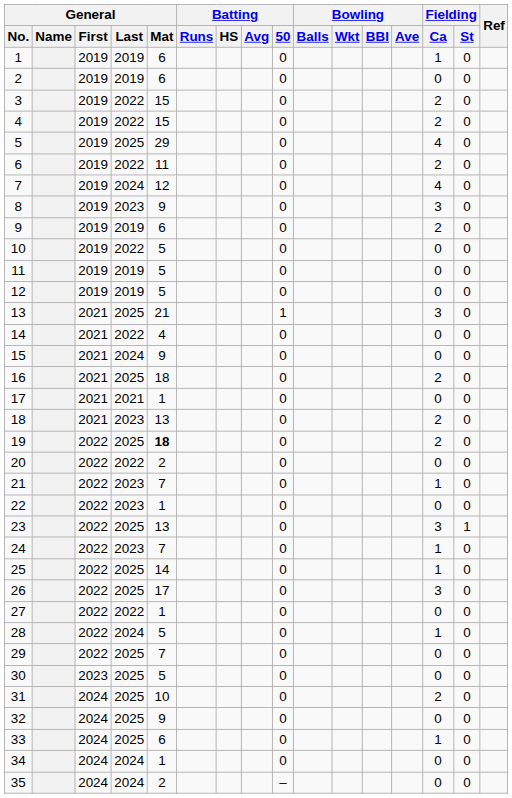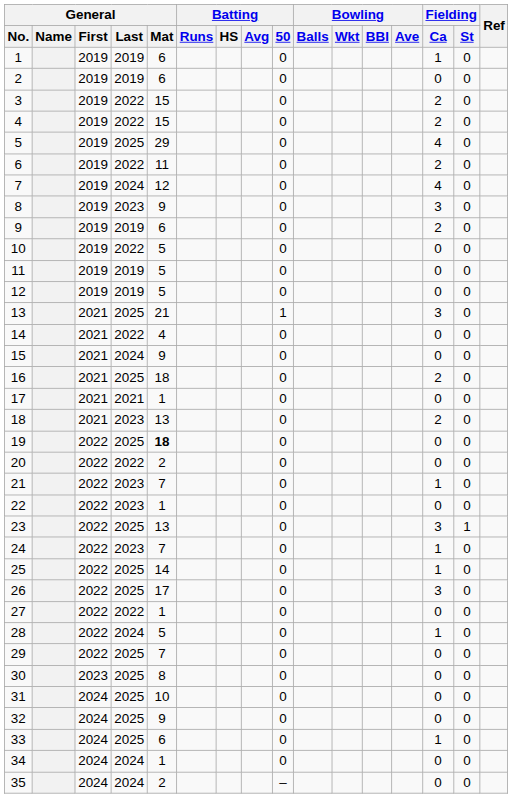 <table class="wikitable plainrowheaders sortable">
 <tr align="center">
 <th scope="col" colspan=5 class="unsortable">General</th>
 <th scope="col" colspan=4 class="unsortable"><a href='#'>Batting</a></th>
 <th scope="col" colspan=4 class="unsortable"><a href='#'>Bowling</a></th>
 <th scope="col" colspan=2 class="unsortable"><a href='#'>Fielding</a></th>
 <th scope="col" rowspan=2 class="unsortable">Ref</th>
 </tr>
 <tr align="center">
 <th scope="col">No.</th>
 <th scope="col">Name</th>
 <th scope="col">First</th>
 <th scope="col">Last</th>
 <th scope="col">Mat</th>
 <th scope="col"><a href='#'>Runs</a></th>
 <th scope="col">HS</th>
 <th scope="col"><a href='#'>Avg</a></th>
 <th scope="col"><a href='#'>50</a></th>
 <th scope="col"><a href='#'>Balls</a></th>
 <th scope="col"><a href='#'>Wkt</a></th>
 <th scope="col"><a href='#'>BBI</a></th>
 <th scope="col"><a href='#'>Ave</a></th>
 <th scope="col"><a href='#'>Ca</a></th>
 <th scope="col"><a href='#'>St</a></th>
 </tr>
 <tr align="center">
 <td>1</td>
 <th scope="row"></th>
 <td>2019</td>
 <td>2019</td>
 <td>6</td>
 <td></td>
 <td></td>
 <td></td>
 <td>0</td>
 <td></td>
 <td></td>
 <td></td>
 <td></td>
 <td>1</td>
 <td>0</td>
 <td></td>
 </tr>
 <tr align="center">
 <td>2</td>
 <th scope="row"></th>
 <td>2019</td>
 <td>2019</td>
 <td>6</td>
 <td></td>
 <td></td>
 <td></td>
 <td>0</td>
 <td></td>
 <td></td>
 <td></td>
 <td></td>
 <td>0</td>
 <td>0</td>
 <td></td>
 </tr>
 <tr align="center">
 <td>3</td>
 <th scope="row"></th>
 <td>2019</td>
 <td>2022</td>
 <td>15</td>
 <td></td>
 <td></td>
 <td></td>
 <td>0</td>
 <td></td>
 <td></td>
 <td></td>
 <td></td>
 <td>2</td>
 <td>0</td>
 <td></td>
 </tr>
 <tr align="center">
 <td>4</td>
 <th scope="row"></th>
 <td>2019</td>
 <td>2022</td>
 <td>15</td>
 <td></td>
 <td></td>
 <td></td>
 <td>0</td>
 <td></td>
 <td></td>
 <td></td>
 <td></td>
 <td>2</td>
 <td>0</td>
 <td></td>
 </tr>
 <tr align="center">
 <td>5</td>
 <th scope="row"></th>
 <td>2019</td>
 <td>2025</td>
 <td>29</td>
 <td></td>
 <td></td>
 <td></td>
 <td>0</td>
 <td></td>
 <td></td>
 <td></td>
 <td></td>
 <td>4</td>
 <td>0</td>
 <td></td>
 </tr>
 <tr align="center">
 <td>6</td>
 <th scope="row"></th>
 <td>2019</td>
 <td>2022</td>
 <td>11</td>
 <td></td>
 <td></td>
 <td></td>
 <td>0</td>
 <td></td>
 <td></td>
 <td></td>
 <td></td>
 <td>2</td>
 <td>0</td>
 <td></td>
 </tr>
 <tr align="center">
 <td>7</td>
 <th scope="row"></th>
 <td>2019</td>
 <td>2024</td>
 <td>12</td>
 <td></td>
 <td></td>
 <td></td>
 <td>0</td>
 <td></td>
 <td></td>
 <td></td>
 <td></td>
 <td>4</td>
 <td>0</td>
 <td></td>
 </tr>
 <tr align="center">
 <td>8</td>
 <th scope="row"></th>
 <td>2019</td>
 <td>2023</td>
 <td>9</td>
 <td></td>
 <td></td>
 <td></td>
 <td>0</td>
 <td></td>
 <td></td>
 <td></td>
 <td></td>
 <td>3</td>
 <td>0</td>
 <td></td>
 </tr>
 <tr align="center">
 <td>9</td>
 <th scope="row"></th>
 <td>2019</td>
 <td>2019</td>
 <td>6</td>
 <td></td>
 <td></td>
 <td></td>
 <td>0</td>
 <td></td>
 <td></td>
 <td></td>
 <td></td>
 <td>2</td>
 <td>0</td>
 <td></td>
 </tr>
 <tr align="center">
 <td>10</td>
 <th scope="row"></th>
 <td>2019</td>
 <td>2022</td>
 <td>5</td>
 <td></td>
 <td></td>
 <td></td>
 <td>0</td>
 <td></td>
 <td></td>
 <td></td>
 <td></td>
 <td>0</td>
 <td>0</td>
 <td></td>
 </tr>
 <tr align="center">
 <td>11</td>
 <th scope="row"></th>
 <td>2019</td>
 <td>2019</td>
 <td>5</td>
 <td></td>
 <td></td>
 <td></td>
 <td>0</td>
 <td></td>
 <td></td>
 <td></td>
 <td></td>
 <td>0</td>
 <td>0</td>
 <td></td>
 </tr>
 <tr align="center">
 <td>12</td>
 <th scope="row"></th>
 <td>2019</td>
 <td>2019</td>
 <td>5</td>
 <td></td>
 <td></td>
 <td></td>
 <td>0</td>
 <td></td>
 <td></td>
 <td></td>
 <td></td>
 <td>0</td>
 <td>0</td>
 <td></td>
 </tr>
 <tr align="center">
 <td>13</td>
 <th scope="row"></th>
 <td>2021</td>
 <td>2025</td>
 <td>21</td>
 <td></td>
 <td></td>
 <td></td>
 <td>1</td>
 <td></td>
 <td></td>
 <td></td>
 <td></td>
 <td>3</td>
 <td>0</td>
 <td></td>
 </tr>
 <tr align="center">
 <td>14</td>
 <th scope="row"></th>
 <td>2021</td>
 <td>2022</td>
 <td>4</td>
 <td></td>
 <td></td>
 <td></td>
 <td>0</td>
 <td></td>
 <td></td>
 <td></td>
 <td></td>
 <td>0</td>
 <td>0</td>
 <td></td>
 </tr>
 <tr align="center">
 <td>15</td>
 <th scope="row"></th>
 <td>2021</td>
 <td>2024</td>
 <td>9</td>
 <td></td>
 <td></td>
 <td></td>
 <td>0</td>
 <td></td>
 <td></td>
 <td></td>
 <td></td>
 <td>0</td>
 <td>0</td>
 <td></td>
 </tr>
 <tr align="center">
 <td>16</td>
 <th scope="row"></th>
 <td>2021</td>
 <td>2025</td>
 <td>18</td>
 <td></td>
 <td></td>
 <td></td>
 <td>0</td>
 <td></td>
 <td></td>
 <td></td>
 <td></td>
 <td>2</td>
 <td>0</td>
 <td></td>
 </tr>
 <tr align="center">
 <td>17</td>
 <th scope="row"></th>
 <td>2021</td>
 <td>2021</td>
 <td>1</td>
 <td></td>
 <td></td>
 <td></td>
 <td>0</td>
 <td></td>
 <td></td>
 <td></td>
 <td></td>
 <td>0</td>
 <td>0</td>
 <td></td>
 </tr>
 <tr align="center">
 <td>18</td>
 <th scope="row"></th>
 <td>2021</td>
 <td>2023</td>
 <td>13</td>
 <td></td>
 <td></td>
 <td></td>
 <td>0</td>
 <td></td>
 <td></td>
 <td></td>
 <td></td>
 <td>2</td>
 <td>0</td>
 <td></td>
 </tr>
 <tr align="center">
 <td>19</td>
 <th scope="row"></th>
 <td>2022</td>
 <td>2025</td>
 <td><strong>18</strong></td>
 <td></td>
 <td></td>
 <td></td>
 <td>0</td>
 <td></td>
 <td></td>
 <td></td>
 <td></td>
-<td>2</td>
+<td>0</td>
 <td>0</td>
 <td></td>
 </tr>
 <tr align="center">
 <td>20</td>
 <th scope="row"></th>
 <td>2022</td>
 <td>2022</td>
 <td>2</td>
 <td></td>
 <td></td>
 <td></td>
 <td>0</td>
 <td></td>
 <td></td>
 <td></td>
 <td></td>
 <td>0</td>
 <td>0</td>
 <td></td>
 </tr>
 <tr align="center">
 <td>21</td>
 <th scope="row"></th>
 <td>2022</td>
 <td>2023</td>
 <td>7</td>
 <td></td>
 <td></td>
 <td></td>
 <td>0</td>
 <td></td>
 <td></td>
 <td></td>
 <td></td>
 <td>1</td>
 <td>0</td>
 <td></td>
 </tr>
 <tr align="center">
 <td>22</td>
 <th scope="row"></th>
 <td>2022</td>
 <td>2023</td>
 <td>1</td>
 <td></td>
 <td></td>
 <td></td>
 <td>0</td>
 <td></td>
 <td></td>
 <td></td>
 <td></td>
 <td>0</td>
 <td>0</td>
 <td></td>
 </tr>
 <tr align="center">
 <td>23</td>
 <th scope="row"></th>
 <td>2022</td>
 <td>2025</td>
 <td>13</td>
 <td></td>
 <td></td>
 <td></td>
 <td>0</td>
 <td></td>
 <td></td>
 <td></td>
 <td></td>
 <td>3</td>
 <td>1</td>
 <td></td>
 </tr>
 <tr align="center">
 <td>24</td>
 <th scope="row"></th>
 <td>2022</td>
 <td>2023</td>
 <td>7</td>
 <td></td>
 <td></td>
 <td></td>
 <td>0</td>
 <td></td>
 <td></td>
 <td></td>
 <td></td>
 <td>1</td>
 <td>0</td>
 <td></td>
 </tr>
 <tr align="center">
 <td>25</td>
 <th scope="row"></th>
 <td>2022</td>
 <td>2025</td>
 <td>14</td>
 <td></td>
 <td></td>
 <td></td>
 <td>0</td>
 <td></td>
 <td></td>
 <td></td>
 <td></td>
 <td>1</td>
 <td>0</td>
 <td></td>
 </tr>
 <tr align="center">
 <td>26</td>
 <th scope="row"></th>
 <td>2022</td>
 <td>2025</td>
 <td>17</td>
 <td></td>
 <td></td>
 <td></td>
 <td>0</td>
 <td></td>
 <td></td>
 <td></td>
 <td></td>
 <td>3</td>
 <td>0</td>
 <td></td>
 </tr>
 <tr align="center">
 <td>27</td>
 <th scope="row"></th>
 <td>2022</td>
 <td>2022</td>
 <td>1</td>
 <td></td>
 <td></td>
 <td></td>
 <td>0</td>
 <td></td>
 <td></td>
 <td></td>
 <td></td>
 <td>0</td>
 <td>0</td>
 <td></td>
 </tr>
 <tr align="center">
 <td>28</td>
 <th scope="row"></th>
 <td>2022</td>
 <td>2024</td>
 <td>5</td>
 <td></td>
 <td></td>
 <td></td>
 <td>0</td>
 <td></td>
 <td></td>
 <td></td>
 <td></td>
 <td>1</td>
 <td>0</td>
 <td></td>
 </tr>
 <tr align="center">
 <td>29</td>
 <th scope="row"></th>
 <td>2022</td>
 <td>2025</td>
 <td>7</td>
 <td></td>
 <td></td>
 <td></td>
 <td>0</td>
 <td></td>
 <td></td>
 <td></td>
 <td></td>
 <td>0</td>
 <td>0</td>
 <td></td>
 </tr>
 <tr align="center">
 <td>30</td>
 <th scope="row"></th>
 <td>2023</td>
 <td>2025</td>
-<td>5</td>
+<td>8</td>
 <td></td>
 <td></td>
 <td></td>
 <td>0</td>
 <td></td>
 <td></td>
 <td></td>
 <td></td>
 <td>0</td>
 <td>0</td>
 <td></td>
 </tr>
 <tr align="center">
 <td>31</td>
 <th scope="row"></th>
 <td>2024</td>
 <td>2025</td>
 <td>10</td>
 <td></td>
 <td></td>
 <td></td>
 <td>0</td>
 <td></td>
 <td></td>
 <td></td>
 <td></td>
-<td>2</td>
+<td>0</td>
 <td>0</td>
 <td></td>
 </tr>
 <tr align="center">
 <td>32</td>
 <th scope="row"></th>
 <td>2024</td>
 <td>2025</td>
 <td>9</td>
 <td></td>
 <td></td>
 <td></td>
 <td>0</td>
 <td></td>
 <td></td>
 <td></td>
 <td></td>
 <td>0</td>
 <td>0</td>
 <td></td>
 </tr>
 <tr align="center">
 <td>33</td>
 <th scope="row"></th>
 <td>2024</td>
 <td>2025</td>
 <td>6</td>
 <td></td>
 <td></td>
 <td></td>
 <td>0</td>
 <td></td>
 <td></td>
 <td></td>
 <td></td>
 <td>1</td>
 <td>0</td>
 <td></td>
 </tr>
 <tr align="center">
 <td>34</td>
 <th scope="row"></th>
 <td>2024</td>
 <td>2024</td>
 <td>1</td>
 <td></td>
 <td></td>
 <td></td>
 <td>0</td>
 <td></td>
 <td></td>
 <td></td>
 <td></td>
 <td>0</td>
 <td>0</td>
 <td></td>
 </tr>
 <tr align="center">
 <td>35</td>
 <th scope="row"></th>
 <td>2024</td>
 <td>2024</td>
 <td>2</td>
 <td></td>
 <td></td>
 <td></td>
 <td>–</td>
 <td></td>
 <td></td>
 <td></td>
 <td></td>
 <td>0</td>
 <td>0</td>
 <td></td>
 </tr>
 </table>
